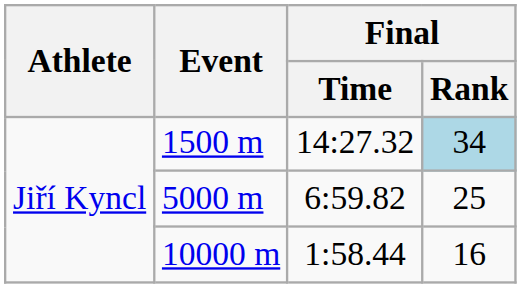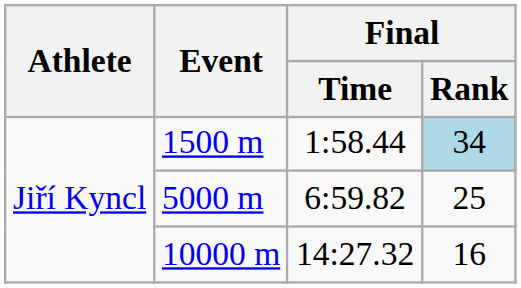 <table class="wikitable" style="font-size:90%">
 <tr>
 <th rowspan="2">Athlete</th>
 <th rowspan="2">Event</th>
 <th colspan="2">Final</th>
 </tr>
 <tr>
 <th>Time</th>
 <th>Rank</th>
 </tr>
 <tr align="center">
 <td align="left" rowspan=3><a href='#'>Jiří Kyncl</a></td>
 <td align="left"><a href='#'>1500 m</a></td>
-<td>14:27.32</td>
+<td>1:58.44</td>
 <td style="background: lightblue;">34</td>
 </tr>
 <tr align="center">
 <td align="left"><a href='#'>5000 m</a></td>
 <td>6:59.82</td>
 <td>25</td>
 </tr>
 <tr align="center">
 <td align="left"><a href='#'>10000 m</a></td>
-<td>1:58.44</td>
+<td>14:27.32</td>
 <td>16</td>
 </tr>
 </table>
